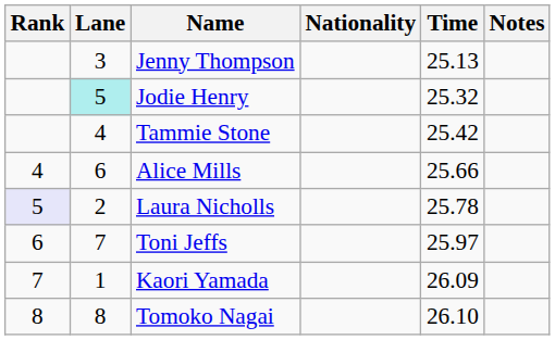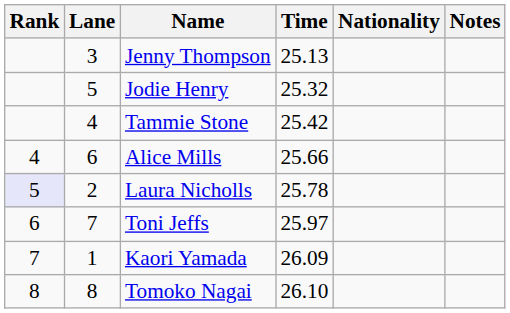 <table class="wikitable sortable" style="text-align:center">
 <tr>
 <th>Rank</th>
 <th>Lane</th>
 <th>Name</th>
+<th>Time</th>
 <th>Nationality</th>
-<th>Time</th>
 <th>Notes</th>
 </tr>
 <tr>
 <td></td>
 <td>3</td>
 <td align=left><a href='#'>Jenny Thompson</a></td>
+<td>25.13</td>
 <td align=left></td>
-<td>25.13</td>
 <td></td>
 </tr>
 <tr>
 <td></td>
-<td style="background: paleturquoise;">5</td>
+<td>5</td>
 <td align=left><a href='#'>Jodie Henry</a></td>
+<td>25.32</td>
 <td align=left></td>
-<td>25.32</td>
 <td></td>
 </tr>
 <tr>
 <td></td>
 <td>4</td>
 <td align=left><a href='#'>Tammie Stone</a></td>
+<td>25.42</td>
 <td align=left></td>
-<td>25.42</td>
 <td></td>
 </tr>
 <tr>
 <td>4</td>
 <td>6</td>
 <td align=left><a href='#'>Alice Mills</a></td>
+<td>25.66</td>
 <td align=left></td>
-<td>25.66</td>
 <td></td>
 </tr>
 <tr>
 <td style="background: lavender;">5</td>
 <td>2</td>
 <td align=left><a href='#'>Laura Nicholls</a></td>
+<td>25.78</td>
 <td align=left></td>
-<td>25.78</td>
 <td></td>
 </tr>
 <tr>
 <td>6</td>
 <td>7</td>
 <td align=left><a href='#'>Toni Jeffs</a></td>
+<td>25.97</td>
 <td align=left></td>
-<td>25.97</td>
 <td></td>
 </tr>
 <tr>
 <td>7</td>
 <td>1</td>
 <td align=left><a href='#'>Kaori Yamada</a></td>
+<td>26.09</td>
 <td align=left></td>
-<td>26.09</td>
 <td></td>
 </tr>
 <tr>
 <td>8</td>
 <td>8</td>
 <td align=left><a href='#'>Tomoko Nagai</a></td>
+<td>26.10</td>
 <td align=left></td>
-<td>26.10</td>
 <td></td>
 </tr>
 </table>
